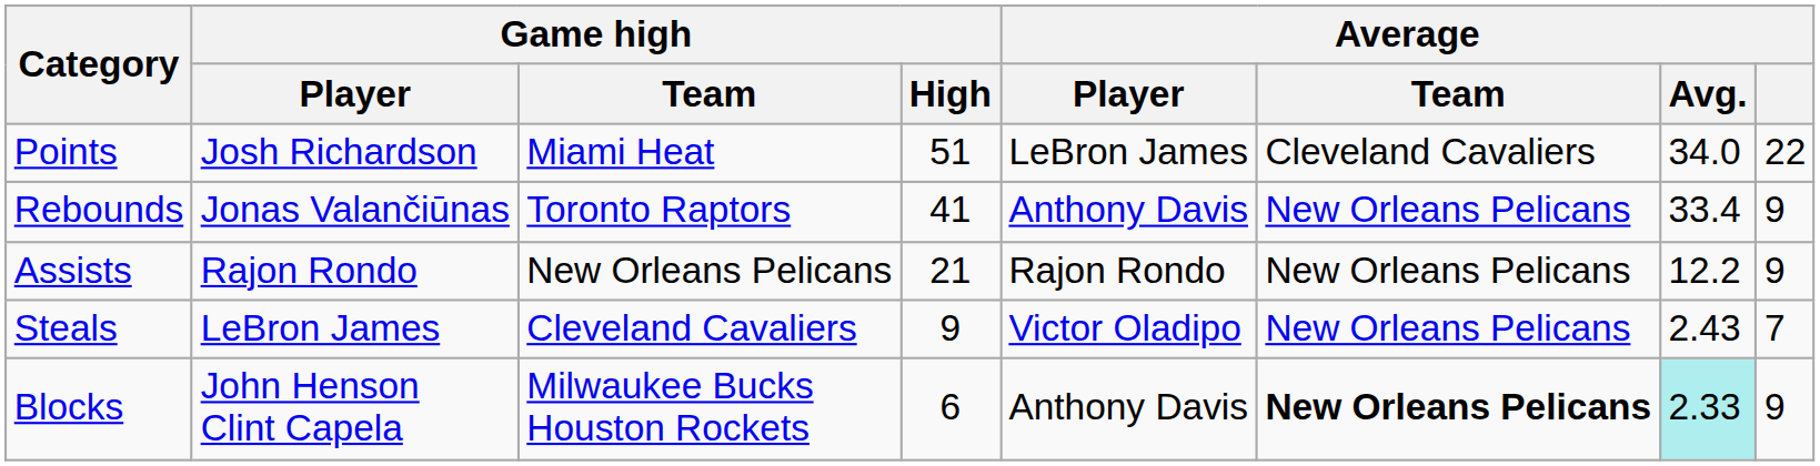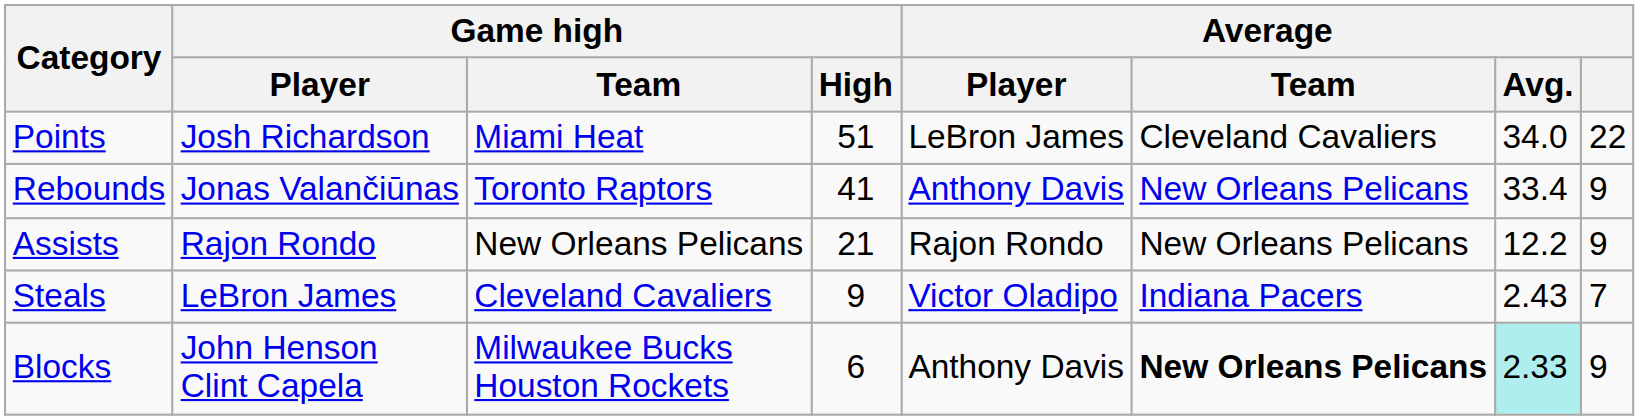 <table class=wikitable style="text-align:left;">
 <tr>
 <th rowspan=2>Category</th>
 <th colspan=3>Game high</th>
 <th colspan=4>Average</th>
 </tr>
 <tr>
 <th>Player</th>
 <th>Team</th>
 <th>High</th>
 <th>Player</th>
 <th>Team</th>
 <th>Avg.</th>
 <th></th>
 </tr>
 <tr>
 <td><a href='#'>Points</a></td>
 <td><a href='#'>Josh Richardson</a></td>
 <td><a href='#'>Miami Heat</a></td>
 <td align=center>51</td>
 <td>LeBron James</td>
 <td>Cleveland Cavaliers</td>
 <td>34.0</td>
 <td>22</td>
 </tr>
 <tr>
 <td><a href='#'>Rebounds</a></td>
 <td><a href='#'>Jonas Valančiūnas</a></td>
 <td><a href='#'>Toronto Raptors</a></td>
 <td align=center>41</td>
 <td><a href='#'>Anthony Davis</a></td>
 <td><a href='#'>New Orleans Pelicans</a></td>
 <td>33.4</td>
 <td>9</td>
 </tr>
 <tr>
 <td><a href='#'>Assists</a></td>
 <td><a href='#'>Rajon Rondo</a></td>
 <td>New Orleans Pelicans</td>
 <td align=center>21</td>
 <td>Rajon Rondo</td>
 <td>New Orleans Pelicans</td>
 <td>12.2</td>
 <td>9</td>
 </tr>
 <tr>
 <td><a href='#'>Steals</a></td>
 <td><a href='#'>LeBron James</a></td>
 <td><a href='#'>Cleveland Cavaliers</a></td>
 <td align=center>9</td>
 <td><a href='#'>Victor Oladipo</a></td>
-<td><a href='#'>New Orleans Pelicans</a></td>
+<td><a href='#'>Indiana Pacers</a></td>
 <td>2.43</td>
 <td>7</td>
 </tr>
 <tr>
 <td><a href='#'>Blocks</a></td>
 <td><a href='#'>John Henson</a><br><a href='#'>Clint Capela</a></td>
 <td><a href='#'>Milwaukee Bucks</a><br><a href='#'>Houston Rockets</a></td>
 <td align=center>6</td>
 <td>Anthony Davis</td>
 <td><strong>New Orleans Pelicans</strong></td>
 <td style="background: paleturquoise;">2.33</td>
 <td>9</td>
 </tr>
 </table>
